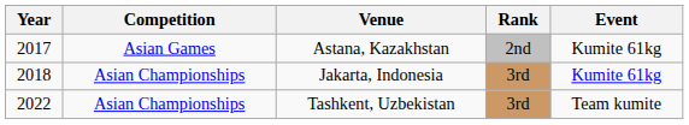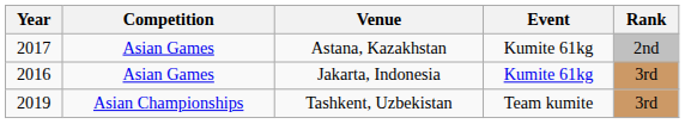 <table class="wikitable sortable" width=45% style="font-size:90%; text-align:center;">
 <tr>
 <th>Year</th>
 <th>Competition</th>
 <th>Venue</th>
+<th>Event</th>
 <th>Rank</th>
-<th>Event</th>
 </tr>
 <tr>
 <td>2017</td>
 <td><a href='#'>Asian Games</a></td>
 <td>Astana, Kazakhstan</td>
+<td>Kumite 61kg</td>
 <td bgcolor="silver">2nd</td>
-<td>Kumite 61kg</td>
 </tr>
 <tr>
-<td>2018</td>
-<td><a href='#'>Asian Championships</a></td>
+<td>2016</td>
+<td><a href='#'>Asian Games</a></td>
 <td>Jakarta, Indonesia</td>
+<td><a href='#'>Kumite 61kg</a></td>
 <td bgcolor="cc9966">3rd</td>
-<td><a href='#'>Kumite 61kg</a></td>
 </tr>
 <tr>
-<td>2022</td>
+<td>2019</td>
 <td><a href='#'>Asian Championships</a></td>
 <td>Tashkent, Uzbekistan</td>
+<td>Team kumite</td>
 <td bgcolor="cc9966">3rd</td>
-<td>Team kumite</td>
 </tr>
 </table>
